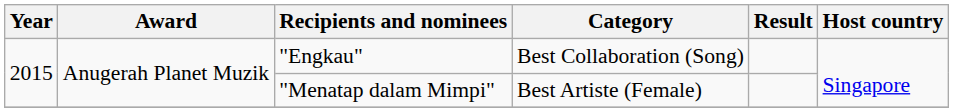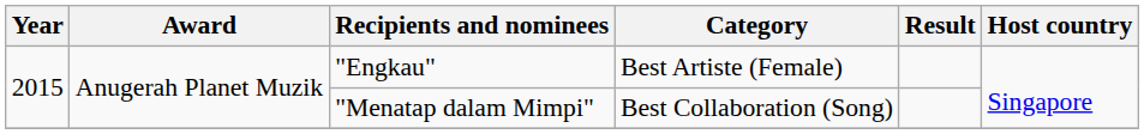 <table class="wikitable">
 <tr>
 <th>Year</th>
 <th>Award</th>
 <th>Recipients and nominees</th>
 <th>Category</th>
 <th>Result</th>
 <th>Host country</th>
 </tr>
 <tr>
 <td rowspan="2">2015</td>
 <td rowspan="2">Anugerah Planet Muzik</td>
 <td rowspan="1">"Engkau"</td>
-<td rowspan="1">Best Collaboration (Song)</td>
+<td rowspan="1">Best Artiste (Female)</td>
 <td></td>
 <td rowspan="2"> <br> <a href='#'>Singapore</a></td>
 </tr>
 <tr>
 <td rowspan="1">"Menatap dalam Mimpi"</td>
-<td rowspan="1">Best Artiste (Female)</td>
+<td rowspan="1">Best Collaboration (Song)</td>
 <td></td>
 </tr>
 <tr>
 </tr>
 </table>
